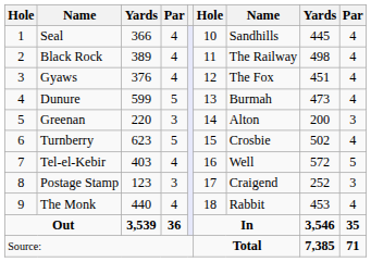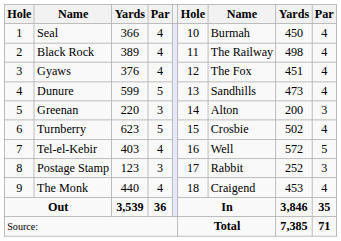 <table class=wikitable style="text-align:center">
 <tr>
 <th>Hole</th>
 <th>Name</th>
 <th>Yards</th>
 <th>Par</th>
 <th></th>
 <th>Hole</th>
 <th>Name</th>
 <th>Yards</th>
 <th>Par</th>
 </tr>
 <tr>
 <td>1</td>
 <td align=left>Seal</td>
 <td>366</td>
 <td>4</td>
 <td rowspan=10 style="background:#E6E8FA;"></td>
 <td>10</td>
-<td align=left>Sandhills</td>
-<td>445</td>
+<td align=left>Burmah</td>
+<td>450</td>
 <td>4</td>
 </tr>
 <tr>
 <td>2</td>
 <td align=left>Black Rock</td>
 <td>389</td>
 <td>4</td>
 <td>11</td>
 <td align=left>The Railway</td>
 <td>498</td>
 <td>4</td>
 </tr>
 <tr>
 <td>3</td>
 <td align=left>Gyaws</td>
 <td>376</td>
 <td>4</td>
 <td>12</td>
 <td align=left>The Fox</td>
 <td>451</td>
 <td>4</td>
 </tr>
 <tr>
 <td>4</td>
 <td align=left>Dunure</td>
 <td>599</td>
 <td>5</td>
 <td>13</td>
-<td align=left>Burmah</td>
+<td align=left>Sandhills</td>
 <td>473</td>
 <td>4</td>
 </tr>
 <tr>
 <td>5</td>
 <td align=left>Greenan</td>
 <td>220</td>
 <td>3</td>
 <td>14</td>
 <td align=left>Alton</td>
 <td>200</td>
 <td>3</td>
 </tr>
 <tr>
 <td>6</td>
 <td align=left>Turnberry</td>
 <td>623</td>
 <td>5</td>
 <td>15</td>
 <td align=left>Crosbie</td>
 <td>502</td>
 <td>4</td>
 </tr>
 <tr>
 <td>7</td>
 <td align=left>Tel-el-Kebir</td>
 <td>403</td>
 <td>4</td>
 <td>16</td>
 <td align=left>Well</td>
 <td>572</td>
 <td>5</td>
 </tr>
 <tr>
 <td>8</td>
 <td align=left>Postage Stamp</td>
 <td>123</td>
 <td>3</td>
 <td>17</td>
-<td align=left>Craigend</td>
+<td align=left>Rabbit</td>
 <td>252</td>
 <td>3</td>
 </tr>
 <tr>
 <td>9</td>
 <td align=left>The Monk</td>
 <td>440</td>
 <td>4</td>
 <td>18</td>
-<td align=left>Rabbit</td>
+<td align=left>Craigend</td>
 <td>453</td>
 <td>4</td>
 </tr>
 <tr>
 <td colspan=2><strong>Out</strong></td>
 <td><strong>3,539</strong></td>
 <td><strong>36</strong></td>
 <td colspan=2><strong>In</strong></td>
-<td><strong>3,546</strong></td>
+<td><strong>3,846</strong></td>
 <td><strong>35</strong></td>
 </tr>
 <tr>
 <td colspan=5 align=left><small>Source:</small></td>
 <td colspan=2><strong>Total</strong></td>
 <td><strong>7,385</strong></td>
 <td><strong>71</strong></td>
 </tr>
 </table>
